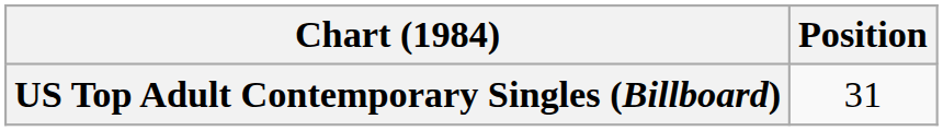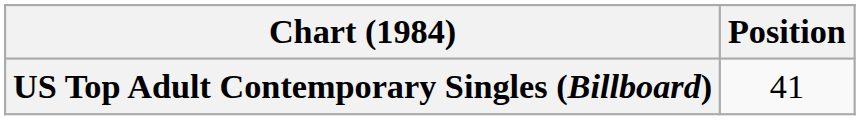 <table class="wikitable plainrowheaders" style="text-align:center">
 <tr>
 <th scope="col">Chart (1984)</th>
 <th scope="col">Position</th>
 </tr>
 <tr>
 <th scope="row">US Top Adult Contemporary Singles (<em>Billboard</em>)</th>
-<td>31</td>
+<td>41</td>
 </tr>
 </table>
